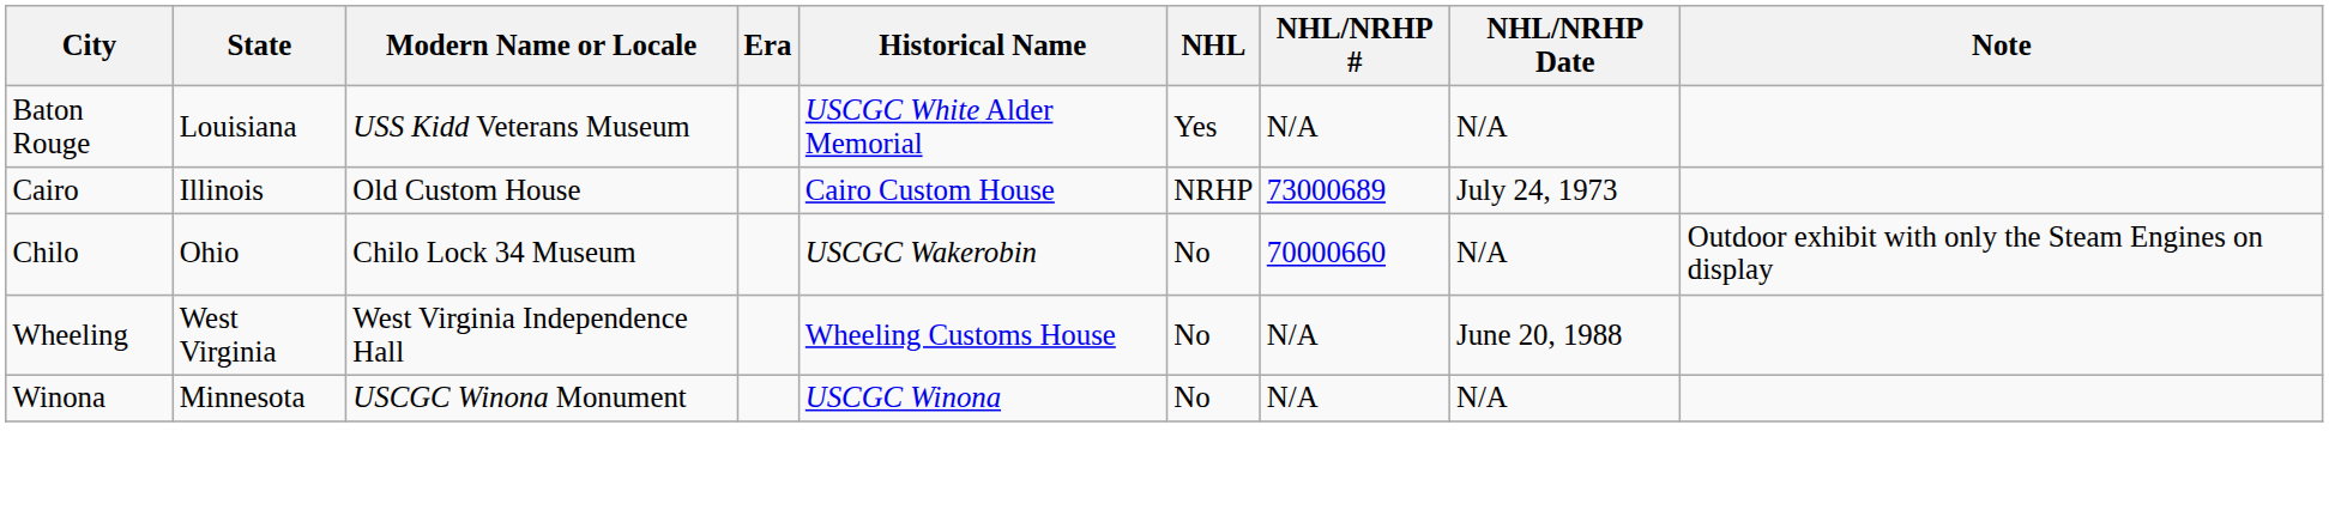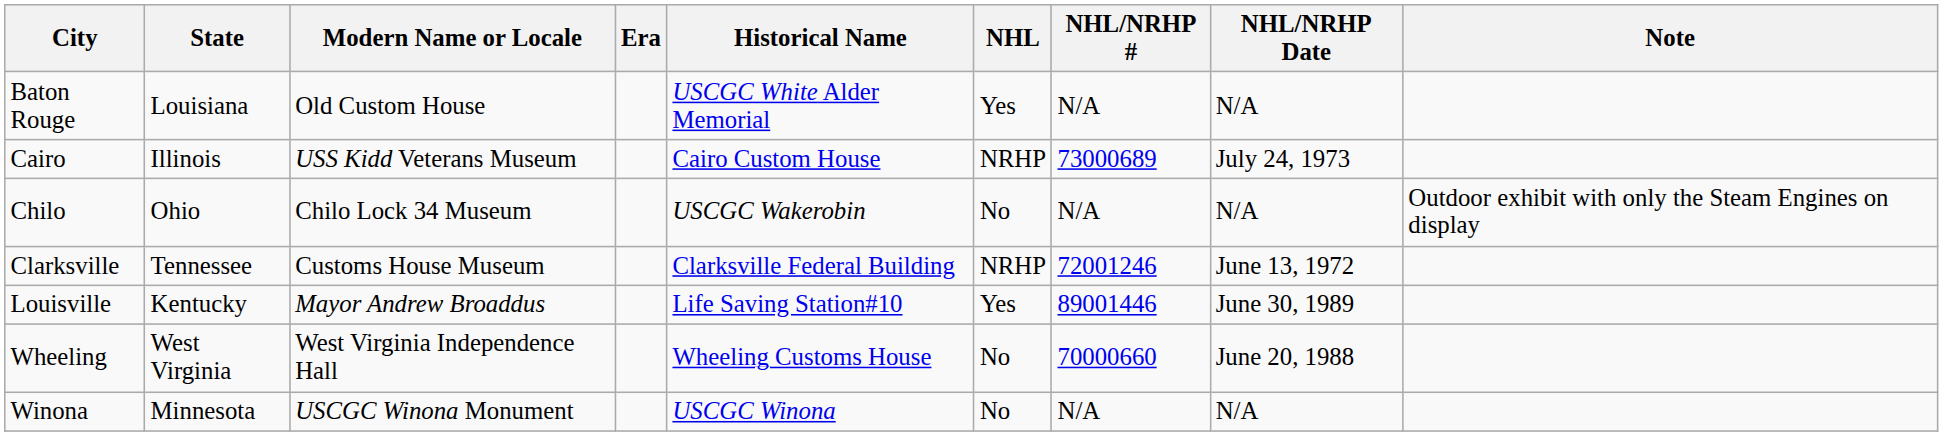 <table class="wikitable sortable">
 <tr>
 <th>City</th>
 <th>State</th>
 <th>Modern Name or Locale</th>
 <th>Era</th>
 <th>Historical Name</th>
 <th>NHL</th>
 <th>NHL/NRHP #</th>
 <th>NHL/NRHP Date</th>
 <th>Note</th>
 </tr>
 <tr>
 <td>Baton Rouge</td>
 <td>Louisiana</td>
-<td><em>USS Kidd</em> Veterans Museum</td>
+<td>Old Custom House</td>
 <td></td>
 <td><a href='#'><em>USCGC White</em> Alder Memorial</a></td>
 <td>Yes</td>
 <td>N/A</td>
 <td>N/A</td>
 <td></td>
 </tr>
 <tr>
 <td>Cairo</td>
 <td>Illinois</td>
-<td>Old Custom House</td>
+<td><em>USS Kidd</em> Veterans Museum</td>
 <td></td>
 <td><a href='#'>Cairo Custom House</a></td>
 <td>NRHP</td>
 <td><a href='#'>73000689</a></td>
 <td>July 24, 1973</td>
 <td></td>
 </tr>
 <tr>
 <td>Chilo</td>
 <td>Ohio</td>
 <td>Chilo Lock 34 Museum</td>
 <td></td>
 <td><em>USCGC Wakerobin</em></td>
 <td>No</td>
-<td><a href='#'>70000660</a></td>
+<td>N/A</td>
 <td>N/A</td>
 <td>Outdoor exhibit with only the Steam Engines on display</td>
+</tr>
+<tr>
+<td>Clarksville</td>
+<td>Tennessee</td>
+<td>Customs House Museum</td>
+<td></td>
+<td><a href='#'>Clarksville Federal Building</a></td>
+<td>NRHP</td>
+<td><a href='#'>72001246</a></td>
+<td>June 13, 1972</td>
+<td></td>
+</tr>
+<tr>
+<td>Louisville</td>
+<td>Kentucky</td>
+<td><em>Mayor Andrew Broaddus</em></td>
+<td></td>
+<td><a href='#'>Life Saving Station#10</a></td>
+<td>Yes</td>
+<td><a href='#'>89001446</a></td>
+<td>June 30, 1989</td>
+<td></td>
 </tr>
 <tr>
 <td>Wheeling</td>
 <td>West Virginia</td>
 <td>West Virginia Independence Hall</td>
 <td></td>
 <td><a href='#'>Wheeling Customs House</a></td>
 <td>No</td>
-<td>N/A</td>
+<td><a href='#'>70000660</a></td>
 <td>June 20, 1988</td>
 <td></td>
 </tr>
 <tr>
 <td>Winona</td>
 <td>Minnesota</td>
 <td><em>USCGC Winona</em> Monument</td>
 <td></td>
 <td><a href='#'><em>USCGC Winona</em></a></td>
 <td>No</td>
 <td>N/A</td>
 <td>N/A</td>
 </tr>
 </table>
